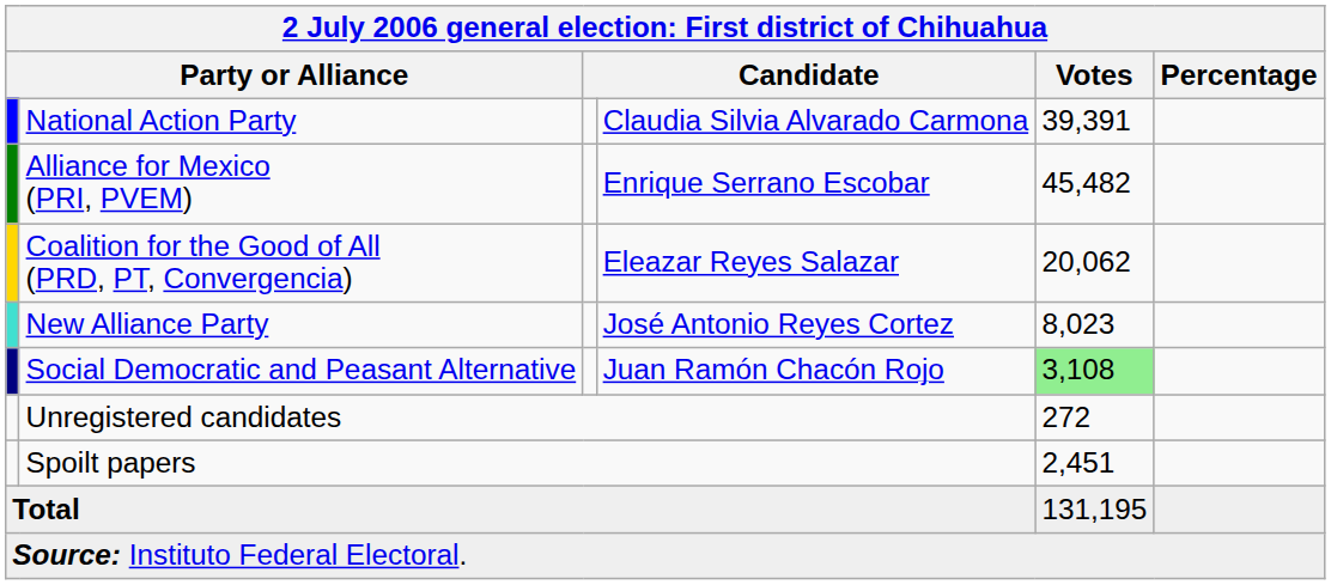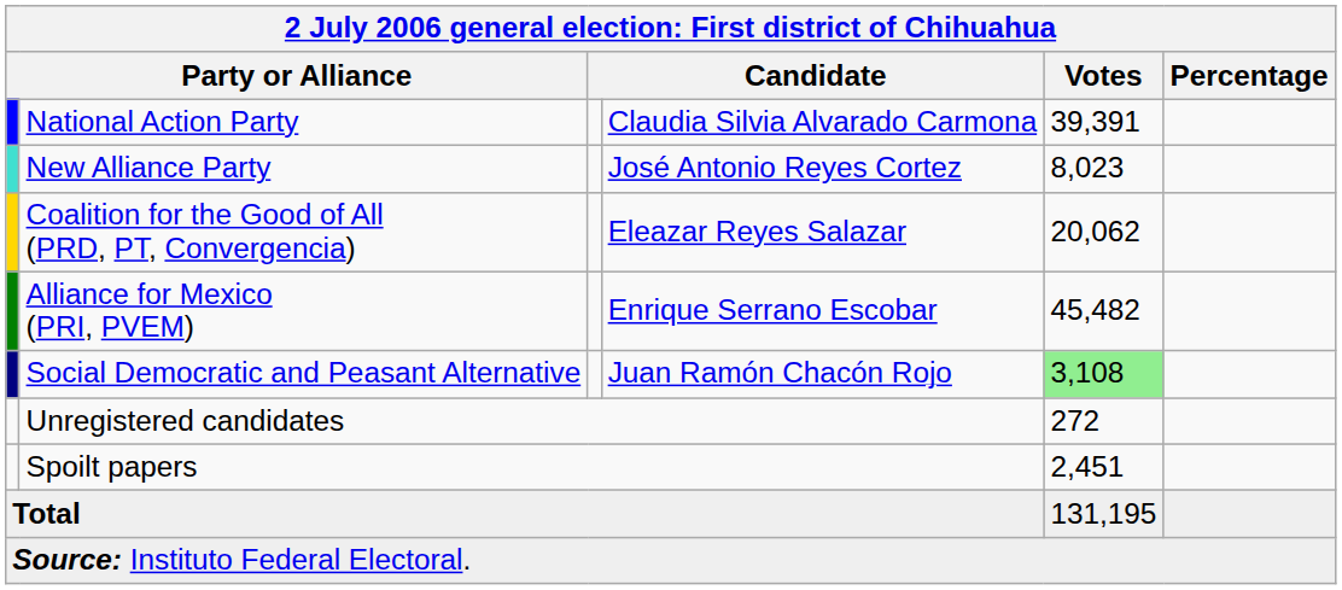 <table class="wikitable">
 <tr style="background:#efefef;">
 <th Colspan=6><strong><a href='#'>2 July 2006 general election: First district of Chihuahua</a></strong></th>
 </tr>
 <tr style="background:#efefef;">
 <th Colspan=2><strong>Party or Alliance</strong></th>
 <th Colspan=2><strong>Candidate</strong></th>
 <th><strong>Votes</strong></th>
 <th><strong>Percentage</strong></th>
 </tr>
 <tr>
 <td bgcolor=blue></td>
 <td><a href='#'>National Action Party</a></td>
 <td></td>
 <td><a href='#'>Claudia Silvia Alvarado Carmona</a></td>
 <td>39,391</td>
 <td></td>
 </tr>
 <tr>
-<td bgcolor=green></td>
-<td><a href='#'>Alliance for Mexico</a><br>(<a href='#'>PRI</a>, <a href='#'>PVEM</a>)</td>
+<td bgcolor=turquoise></td>
+<td><a href='#'>New Alliance Party</a></td>
 <td></td>
-<td><a href='#'>Enrique Serrano Escobar</a></td>
-<td>45,482</td>
+<td><a href='#'>José Antonio Reyes Cortez</a></td>
+<td>8,023</td>
 <td></td>
 </tr>
 <tr>
 <td bgcolor=gold></td>
 <td><a href='#'>Coalition for the Good of All</a><br>(<a href='#'>PRD</a>, <a href='#'>PT</a>, <a href='#'>Convergencia</a>)</td>
 <td></td>
 <td><a href='#'>Eleazar Reyes Salazar</a></td>
 <td>20,062</td>
 <td></td>
 </tr>
 <tr>
-<td bgcolor=turquoise></td>
-<td><a href='#'>New Alliance Party</a></td>
+<td bgcolor=green></td>
+<td><a href='#'>Alliance for Mexico</a><br>(<a href='#'>PRI</a>, <a href='#'>PVEM</a>)</td>
 <td></td>
-<td><a href='#'>José Antonio Reyes Cortez</a></td>
-<td>8,023</td>
+<td><a href='#'>Enrique Serrano Escobar</a></td>
+<td>45,482</td>
 <td></td>
 </tr>
 <tr>
 <td bgcolor=navy></td>
 <td><a href='#'>Social Democratic and Peasant Alternative</a></td>
 <td></td>
 <td><a href='#'>Juan Ramón Chacón Rojo</a></td>
 <td style="background: lightgreen;">3,108</td>
 <td></td>
 </tr>
 <tr>
 <td></td>
 <td Colspan=3>Unregistered candidates</td>
 <td>272</td>
 <td></td>
 </tr>
 <tr>
 <td></td>
 <td Colspan=3>Spoilt papers</td>
 <td>2,451</td>
 <td></td>
 </tr>
 <tr style="background:#efefef;">
 <td Colspan=4><strong>Total</strong></td>
 <td>131,195</td>
 <td></td>
 </tr>
 <tr style="background:#efefef;">
 <td Colspan=6><strong><em>Source:</em></strong> <a href='#'>Instituto Federal Electoral</a>.</td>
 </tr>
 </table>
